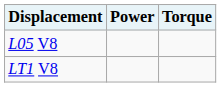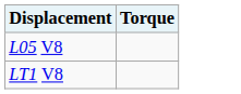 <table class="wikitable">
 <tr>
 <th style="background:#e8f4f8;">Displacement</th>
-<th style="background:#e8f4f8;">Power</th>
 <th style="background:#e8f4f8;">Torque</th>
 </tr>
 <tr>
 <td> <em><a href='#'>L05</a></em> <a href='#'>V8</a></td>
 <td></td>
-<td></td>
 </tr>
 <tr>
 <td> <em><a href='#'>LT1</a></em> <a href='#'>V8</a></td>
 <td></td>
-<td></td>
 </tr>
 </table>
